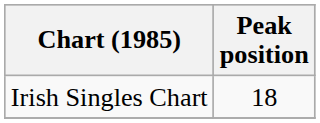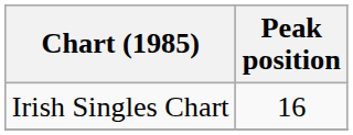 <table class="wikitable">
 <tr>
 <th>Chart (1985)</th>
 <th>Peak<br>position</th>
 </tr>
 <tr>
 <td>Irish Singles Chart</td>
-<td align="center">18</td>
+<td align="center">16</td>
 </tr>
 <tr>
 </tr>
 </table>
